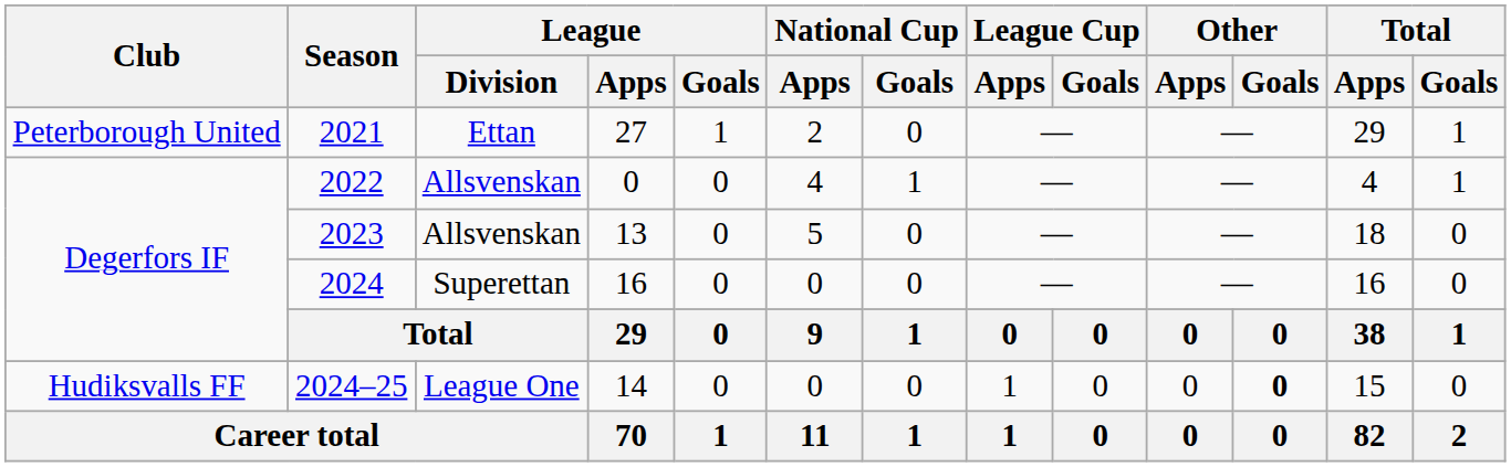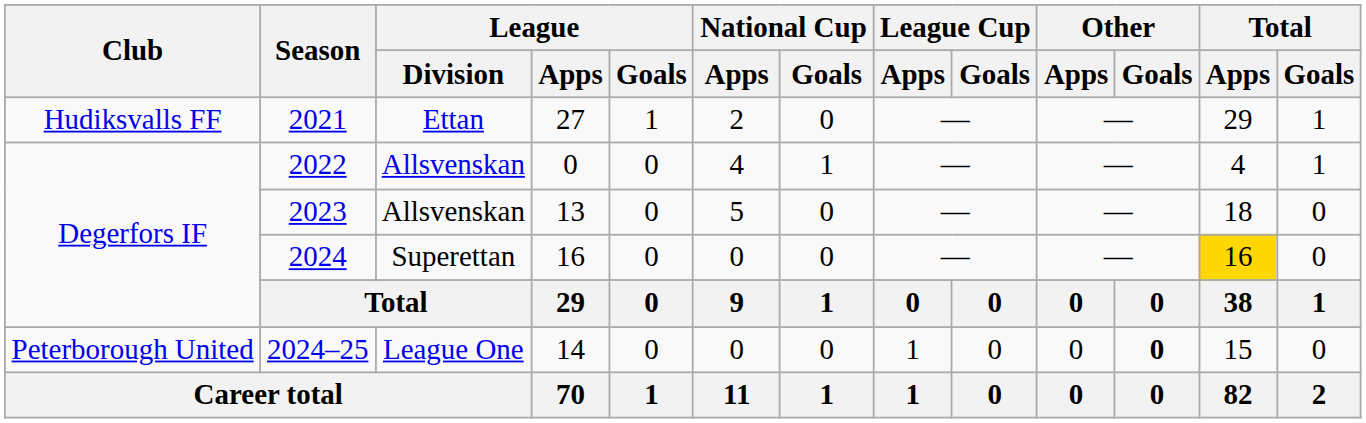 <table class="wikitable" style="text-align: center">
 <tr>
 <th rowspan="2">Club</th>
 <th rowspan="2">Season</th>
 <th colspan="3">League</th>
 <th colspan="2">National Cup</th>
 <th colspan="2">League Cup</th>
 <th colspan="2">Other</th>
 <th colspan="2">Total</th>
 </tr>
 <tr>
 <th>Division</th>
 <th>Apps</th>
 <th>Goals</th>
 <th>Apps</th>
 <th>Goals</th>
 <th>Apps</th>
 <th>Goals</th>
 <th>Apps</th>
 <th>Goals</th>
 <th>Apps</th>
 <th>Goals</th>
 </tr>
 <tr>
-<td><a href='#'>Peterborough United</a></td>
+<td><a href='#'>Hudiksvalls FF</a></td>
 <td><a href='#'>2021</a></td>
 <td><a href='#'>Ettan</a></td>
 <td>27</td>
 <td>1</td>
 <td>2</td>
 <td>0</td>
 <td colspan="2">—</td>
 <td colspan="2">—</td>
 <td>29</td>
 <td>1</td>
 </tr>
 <tr>
 <td rowspan="4"><a href='#'>Degerfors IF</a></td>
 <td><a href='#'>2022</a></td>
 <td><a href='#'>Allsvenskan</a></td>
 <td>0</td>
 <td>0</td>
 <td>4</td>
 <td>1</td>
 <td colspan="2">—</td>
 <td colspan="2">—</td>
 <td>4</td>
 <td>1</td>
 </tr>
 <tr>
 <td><a href='#'>2023</a></td>
 <td>Allsvenskan</td>
 <td>13</td>
 <td>0</td>
 <td>5</td>
 <td>0</td>
 <td colspan="2">—</td>
 <td colspan="2">—</td>
 <td>18</td>
 <td>0</td>
 </tr>
 <tr>
 <td><a href='#'>2024</a></td>
 <td>Superettan</td>
 <td>16</td>
 <td>0</td>
 <td>0</td>
 <td>0</td>
 <td colspan="2">—</td>
 <td colspan="2">—</td>
-<td>16</td>
+<td style="background: gold;">16</td>
 <td>0</td>
 </tr>
 <tr>
 <th colspan="2">Total</th>
 <th>29</th>
 <th>0</th>
 <th>9</th>
 <th>1</th>
 <th>0</th>
 <th>0</th>
 <th>0</th>
 <th>0</th>
 <th>38</th>
 <th>1</th>
 </tr>
 <tr>
-<td><a href='#'>Hudiksvalls FF</a></td>
+<td><a href='#'>Peterborough United</a></td>
 <td><a href='#'>2024–25</a></td>
 <td><a href='#'>League One</a></td>
 <td>14</td>
 <td>0</td>
 <td>0</td>
 <td>0</td>
 <td>1</td>
 <td>0</td>
 <td>0</td>
 <td><strong>0</strong></td>
 <td>15</td>
 <td>0</td>
 </tr>
 <tr>
 <th colspan="3">Career total</th>
 <th>70</th>
 <th>1</th>
 <th>11</th>
 <th>1</th>
 <th>1</th>
 <th>0</th>
 <th>0</th>
 <th>0</th>
 <th>82</th>
 <th>2</th>
 </tr>
 </table>
